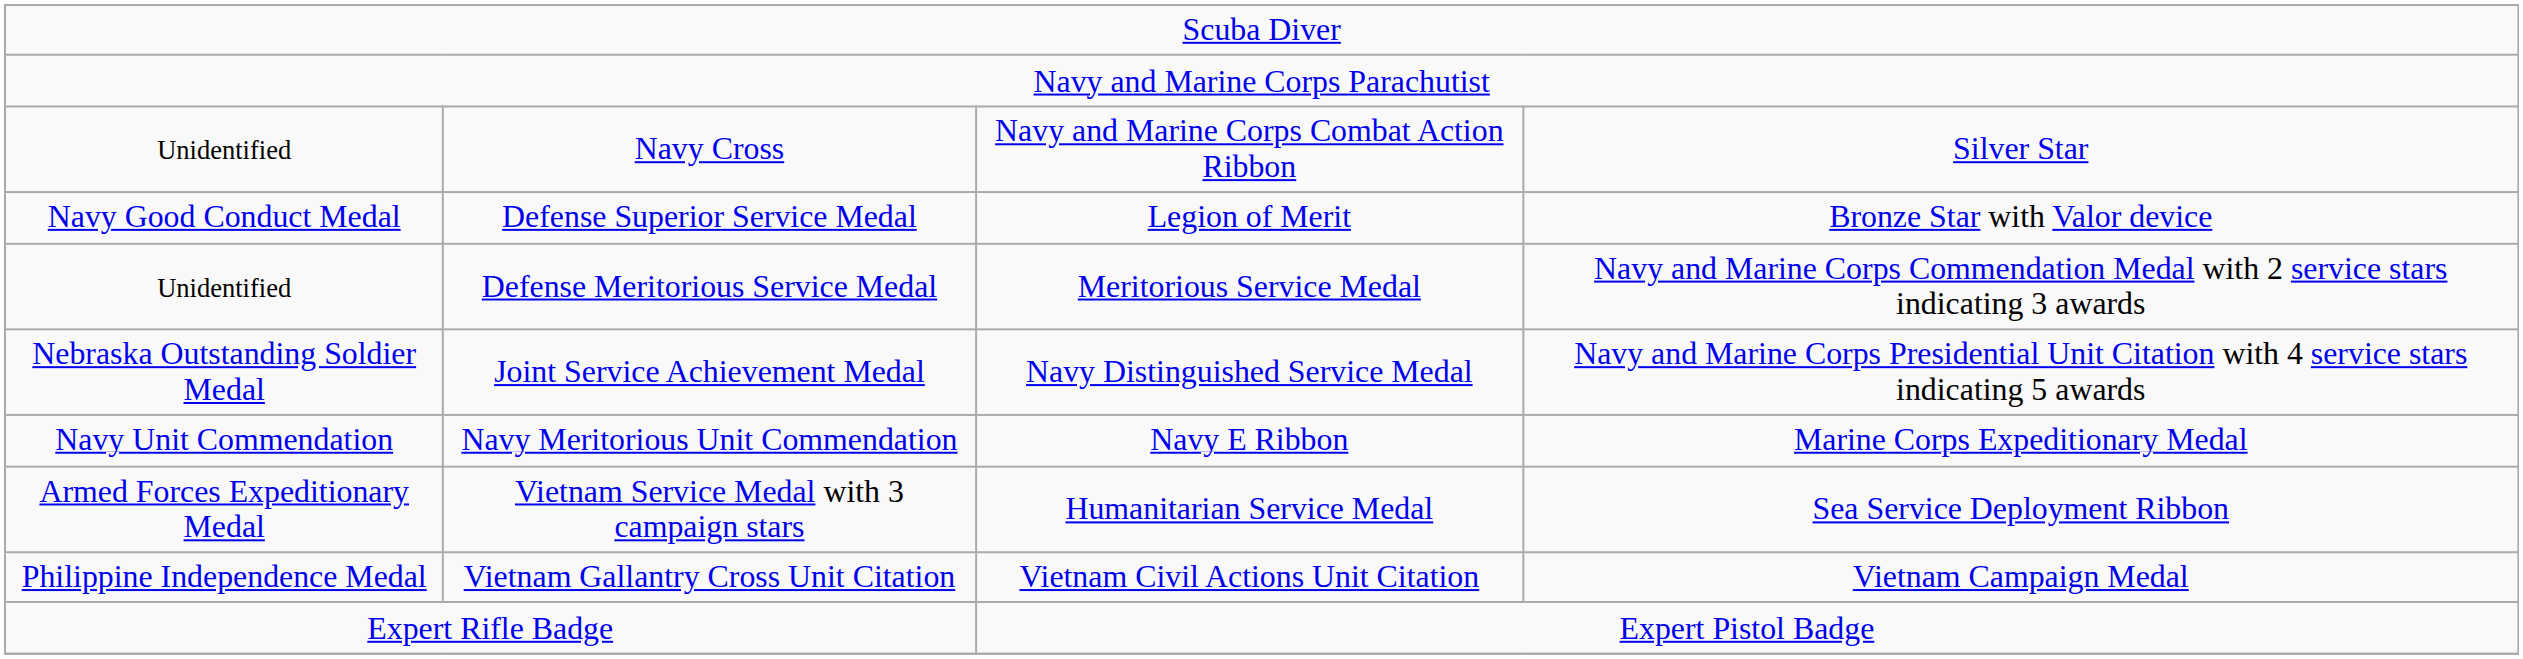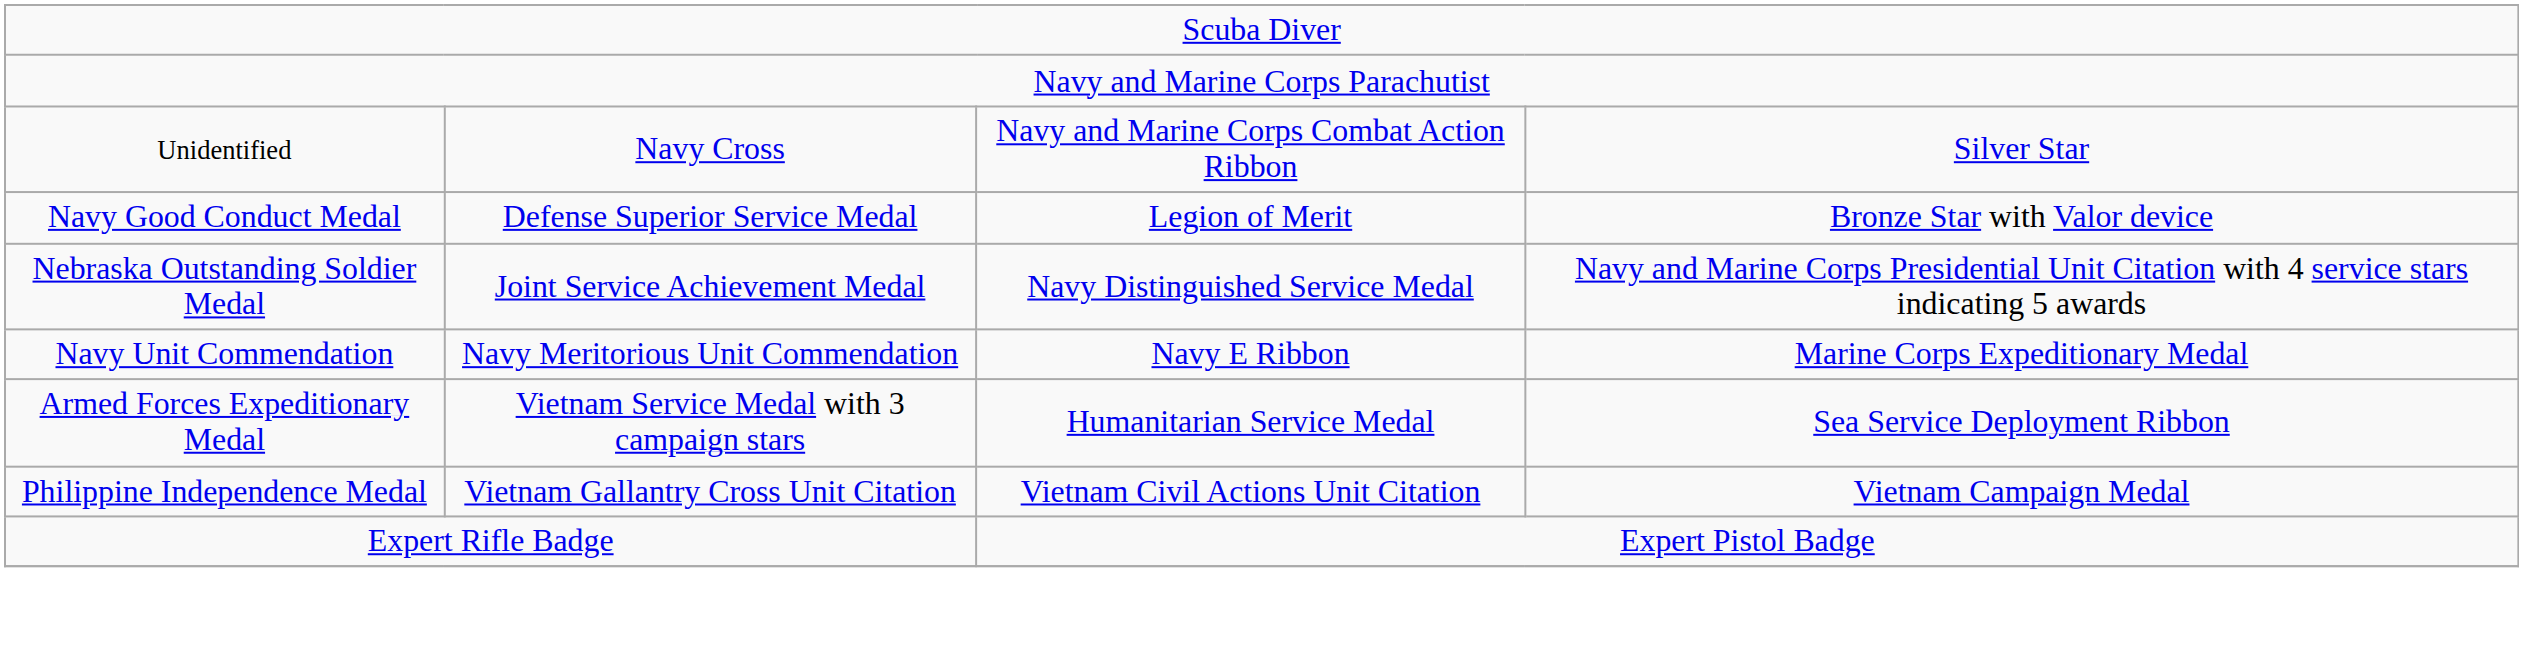 <table class="wikitable" style="margin:1em auto; text-align:center;">
 <tr>
 <td colspan="4"><a href='#'>Scuba Diver</a></td>
 </tr>
 <tr>
 <td colspan="4"><a href='#'>Navy and Marine Corps Parachutist</a></td>
 </tr>
 <tr>
 <td><span><small>Unidentified</small></span></td>
 <td><a href='#'>Navy Cross</a></td>
 <td><a href='#'>Navy and Marine Corps Combat Action Ribbon</a></td>
 <td><a href='#'>Silver Star</a></td>
 </tr>
 <tr>
 <td><a href='#'>Navy Good Conduct Medal</a></td>
 <td><a href='#'>Defense Superior Service Medal</a></td>
 <td><a href='#'>Legion of Merit</a></td>
 <td><a href='#'>Bronze Star</a> with <a href='#'>Valor device</a></td>
-</tr>
-<tr>
-<td><span><small>Unidentified</small></span></td>
-<td><a href='#'>Defense Meritorious Service Medal</a></td>
-<td><a href='#'>Meritorious Service Medal</a></td>
-<td><a href='#'>Navy and Marine Corps Commendation Medal</a> with 2 <a href='#'>service stars</a> indicating 3 awards</td>
 </tr>
 <tr>
 <td><a href='#'>Nebraska Outstanding Soldier Medal</a></td>
 <td><a href='#'>Joint Service Achievement Medal</a></td>
 <td><a href='#'>Navy Distinguished Service Medal</a></td>
 <td><a href='#'>Navy and Marine Corps Presidential Unit Citation</a> with 4 <a href='#'>service stars</a> indicating 5 awards</td>
 </tr>
 <tr>
 <td><a href='#'>Navy Unit Commendation</a></td>
 <td><a href='#'>Navy Meritorious Unit Commendation</a></td>
 <td><a href='#'>Navy E Ribbon</a></td>
 <td><a href='#'>Marine Corps Expeditionary Medal</a></td>
 </tr>
 <tr>
 <td><a href='#'>Armed Forces Expeditionary Medal</a></td>
 <td><a href='#'>Vietnam Service Medal</a> with 3 <a href='#'>campaign stars</a></td>
 <td><a href='#'>Humanitarian Service Medal</a></td>
 <td><a href='#'>Sea Service Deployment Ribbon</a></td>
 </tr>
 <tr>
 <td><a href='#'>Philippine Independence Medal</a></td>
 <td><a href='#'>Vietnam Gallantry Cross Unit Citation</a></td>
 <td><a href='#'>Vietnam Civil Actions Unit Citation</a></td>
 <td><a href='#'>Vietnam Campaign Medal</a></td>
 </tr>
 <tr>
 <td colspan="2"><a href='#'>Expert Rifle Badge</a></td>
 <td colspan="2"><a href='#'>Expert Pistol Badge</a></td>
 </tr>
 <tr>
 </tr>
 </table>
